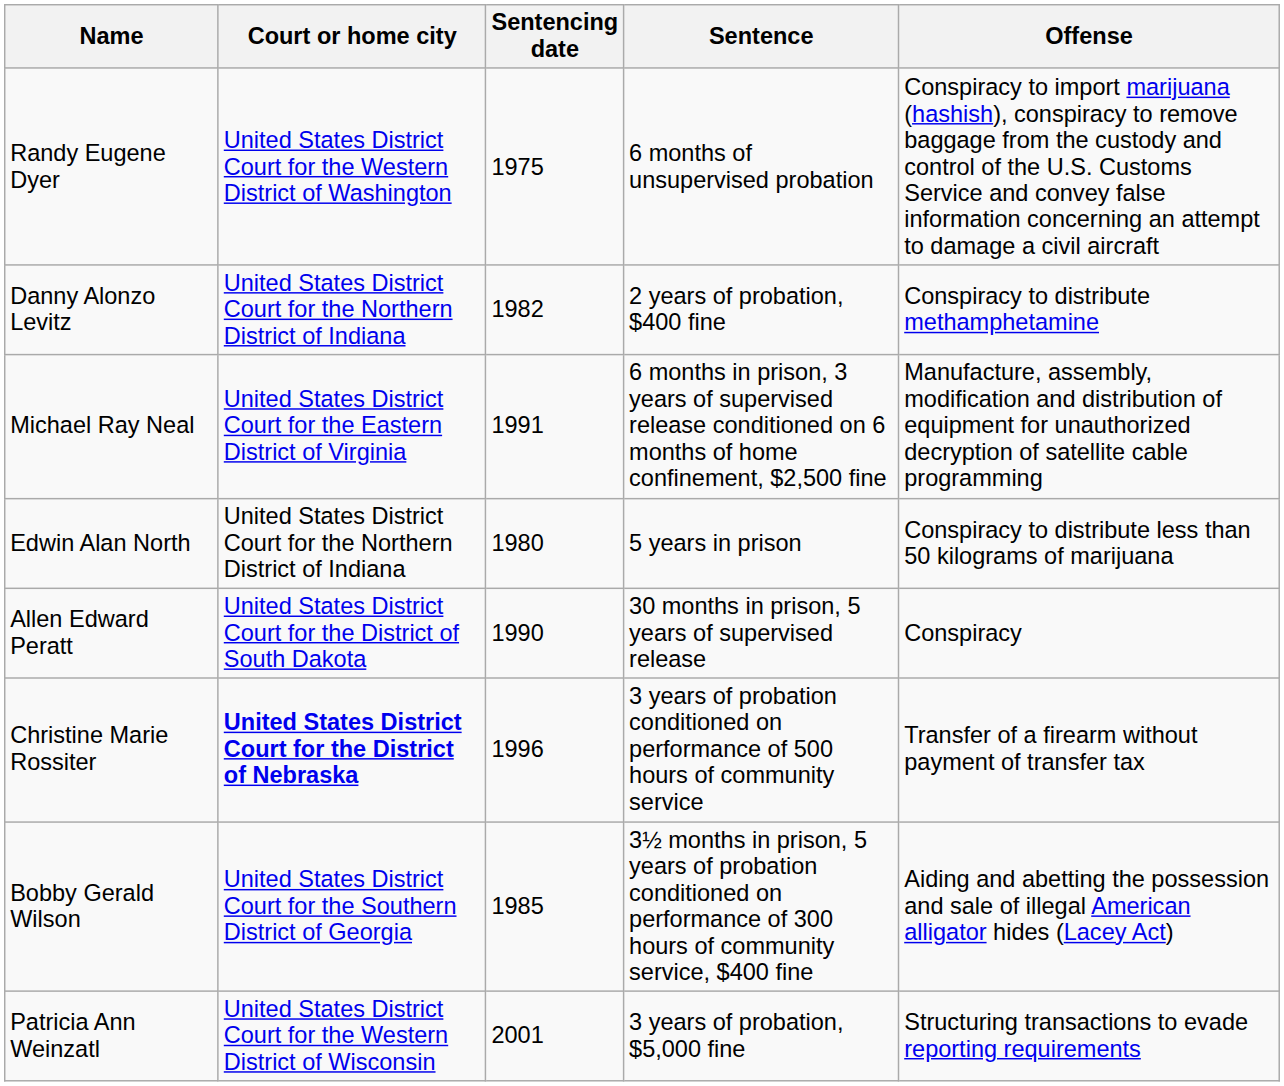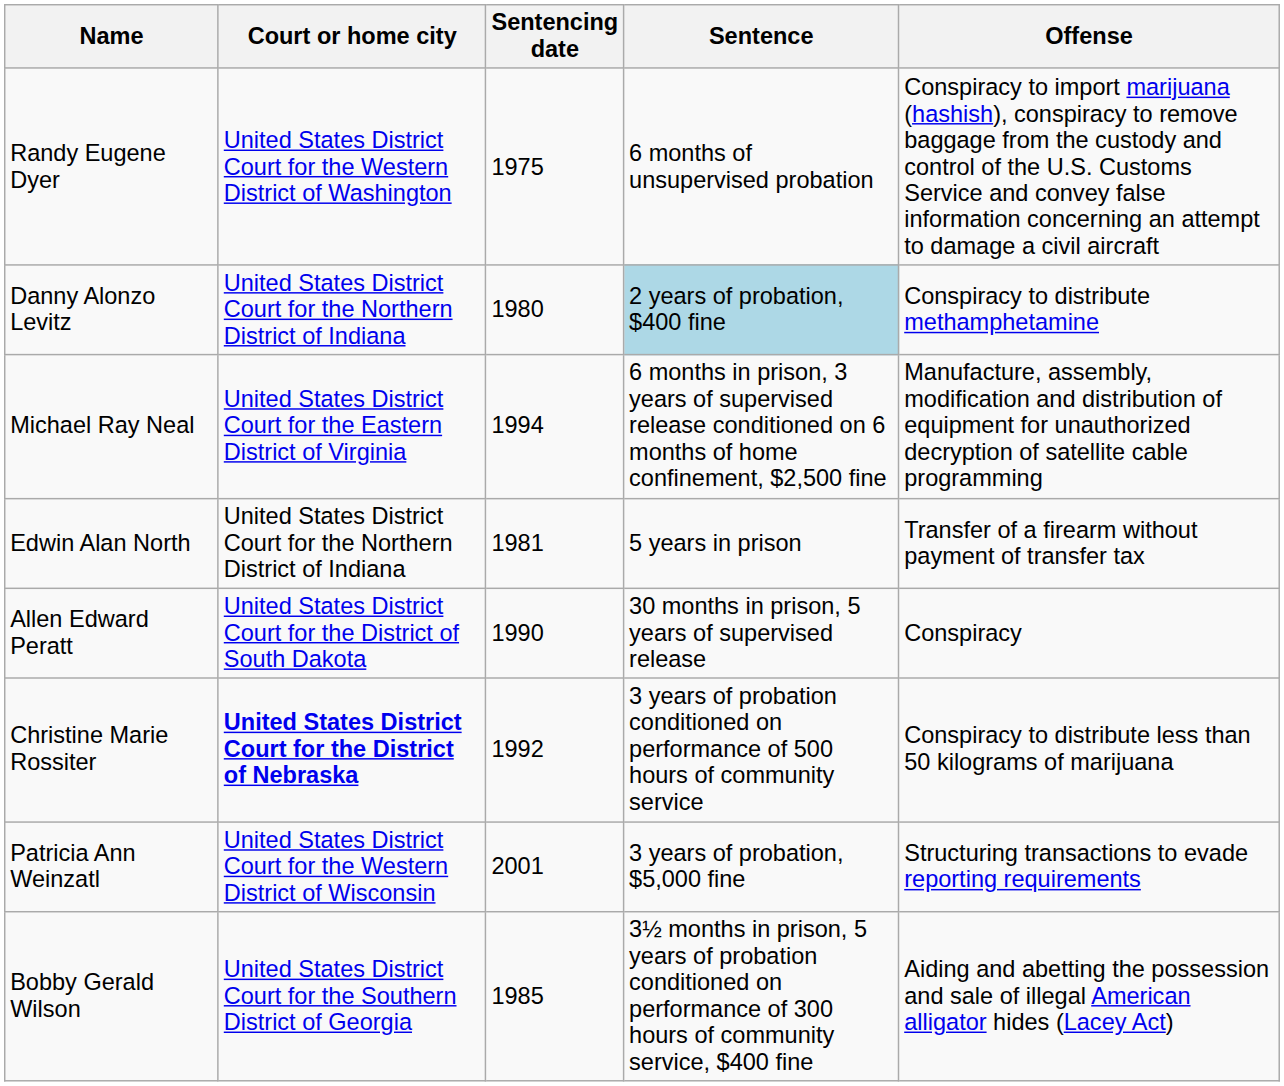 <table class="wikitable">
 <tr>
 <th style="width:200px;">Name</th>
 <th style="width:250px;">Court or home city</th>
 <th style="width:85px;">Sentencing date</th>
 <th style="width:250px;">Sentence</th>
 <th style="width:350px;">Offense</th>
 </tr>
 <tr>
 <td>Randy Eugene Dyer</td>
 <td><a href='#'>United States District Court for the Western District of Washington</a></td>
 <td>1975</td>
 <td>6 months of unsupervised probation</td>
 <td>Conspiracy to import <a href='#'>marijuana</a> (<a href='#'>hashish</a>), conspiracy to remove baggage from the custody and control of the U.S. Customs Service and convey false information concerning an attempt to damage a civil aircraft</td>
 </tr>
 <tr>
 <td>Danny Alonzo Levitz</td>
 <td><a href='#'>United States District Court for the Northern District of Indiana</a></td>
-<td>1982</td>
-<td>2 years of probation, $400 fine</td>
+<td>1980</td>
+<td style="background: lightblue;">2 years of probation, $400 fine</td>
 <td>Conspiracy to distribute <a href='#'>methamphetamine</a></td>
 </tr>
 <tr>
 <td>Michael Ray Neal</td>
 <td><a href='#'>United States District Court for the Eastern District of Virginia</a></td>
-<td>1991</td>
+<td>1994</td>
 <td>6 months in prison, 3 years of supervised release conditioned on 6 months of home confinement, $2,500 fine</td>
 <td>Manufacture, assembly, modification and distribution of equipment for unauthorized decryption of satellite cable programming</td>
 </tr>
 <tr>
 <td>Edwin Alan North</td>
 <td>United States District Court for the Northern District of Indiana</td>
-<td>1980</td>
+<td>1981</td>
 <td>5 years in prison</td>
-<td>Conspiracy to distribute less than 50 kilograms of marijuana</td>
+<td>Transfer of a firearm without payment of transfer tax</td>
 </tr>
 <tr>
 <td>Allen Edward Peratt</td>
 <td><a href='#'>United States District Court for the District of South Dakota</a></td>
 <td>1990</td>
 <td>30 months in prison, 5 years of supervised release</td>
 <td>Conspiracy</td>
 </tr>
 <tr>
 <td>Christine Marie Rossiter</td>
 <td><strong><a href='#'>United States District Court for the District of Nebraska</a></strong></td>
-<td>1996</td>
+<td>1992</td>
 <td>3 years of probation conditioned on performance of 500 hours of community service</td>
-<td>Transfer of a firearm without payment of transfer tax</td>
+<td>Conspiracy to distribute less than 50 kilograms of marijuana</td>
+</tr>
+<tr>
+<td>Patricia Ann Weinzatl</td>
+<td><a href='#'>United States District Court for the Western District of Wisconsin</a></td>
+<td>2001</td>
+<td>3 years of probation, $5,000 fine</td>
+<td>Structuring transactions to evade <a href='#'>reporting requirements</a></td>
 </tr>
 <tr>
 <td>Bobby Gerald Wilson</td>
 <td><a href='#'>United States District Court for the Southern District of Georgia</a></td>
 <td>1985</td>
 <td>3½ months in prison, 5 years of probation conditioned on performance of 300 hours of community service, $400 fine</td>
 <td>Aiding and abetting the possession and sale of illegal <a href='#'>American alligator</a> hides (<a href='#'>Lacey Act</a>)</td>
 </tr>
-<tr>
-<td>Patricia Ann Weinzatl</td>
-<td><a href='#'>United States District Court for the Western District of Wisconsin</a></td>
-<td>2001</td>
-<td>3 years of probation, $5,000 fine</td>
-<td>Structuring transactions to evade <a href='#'>reporting requirements</a></td>
-</tr>
 </table>
